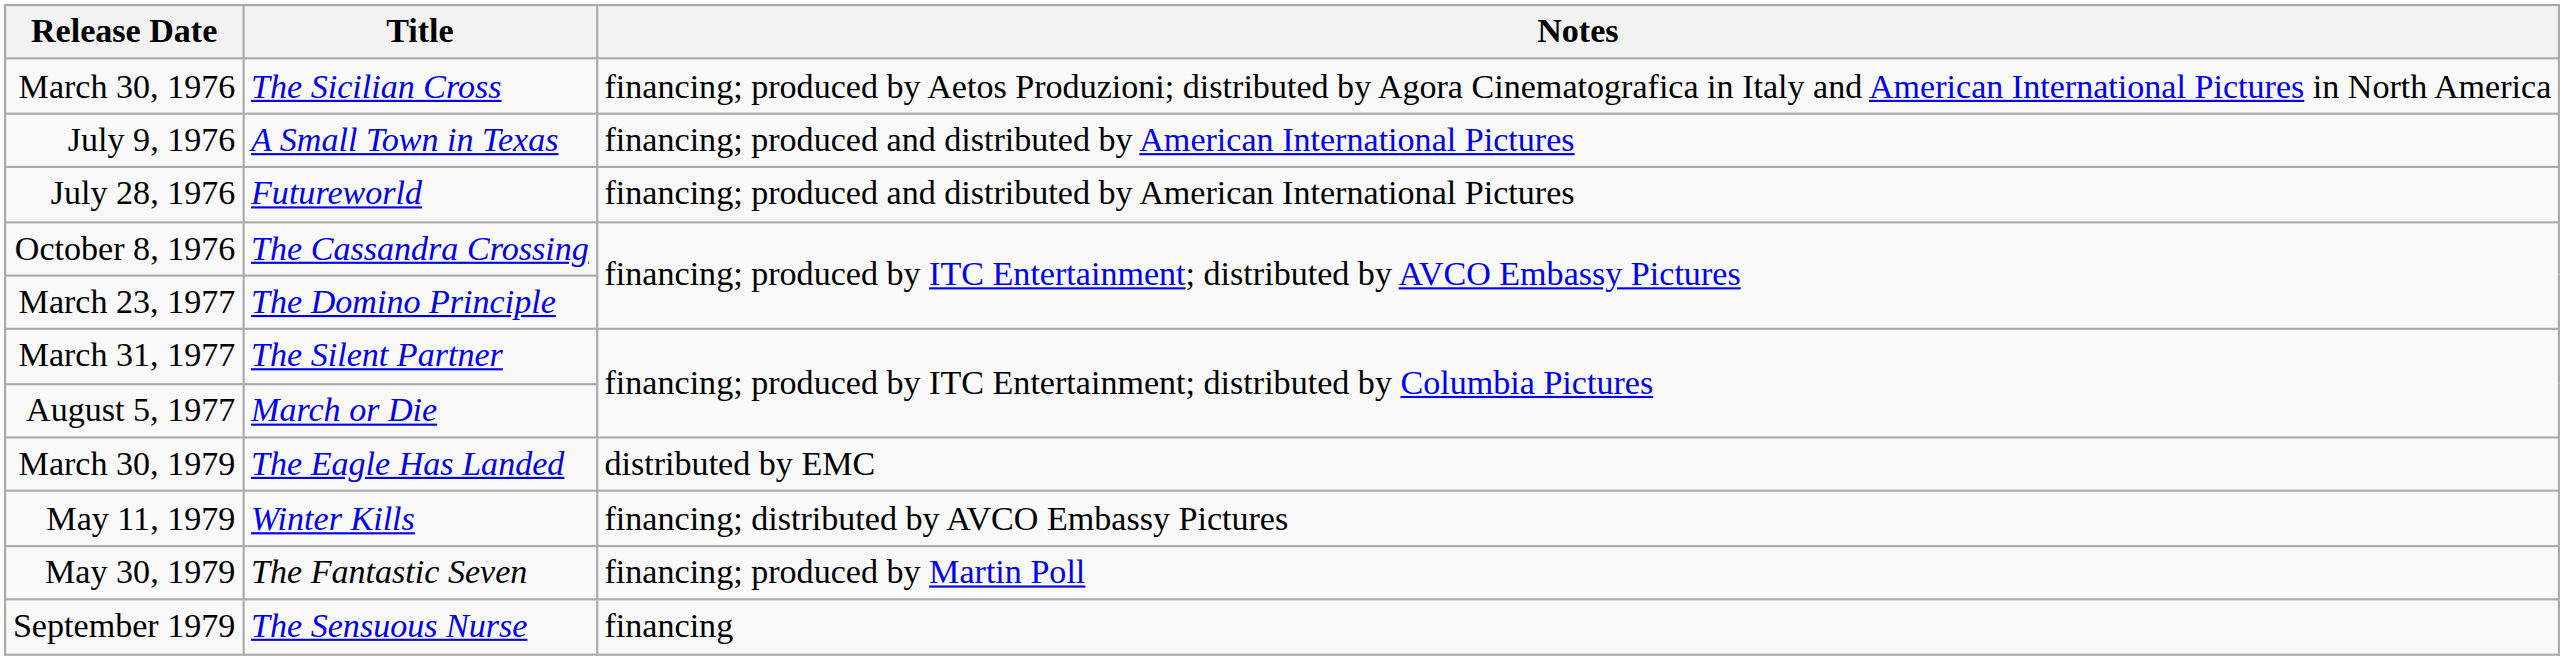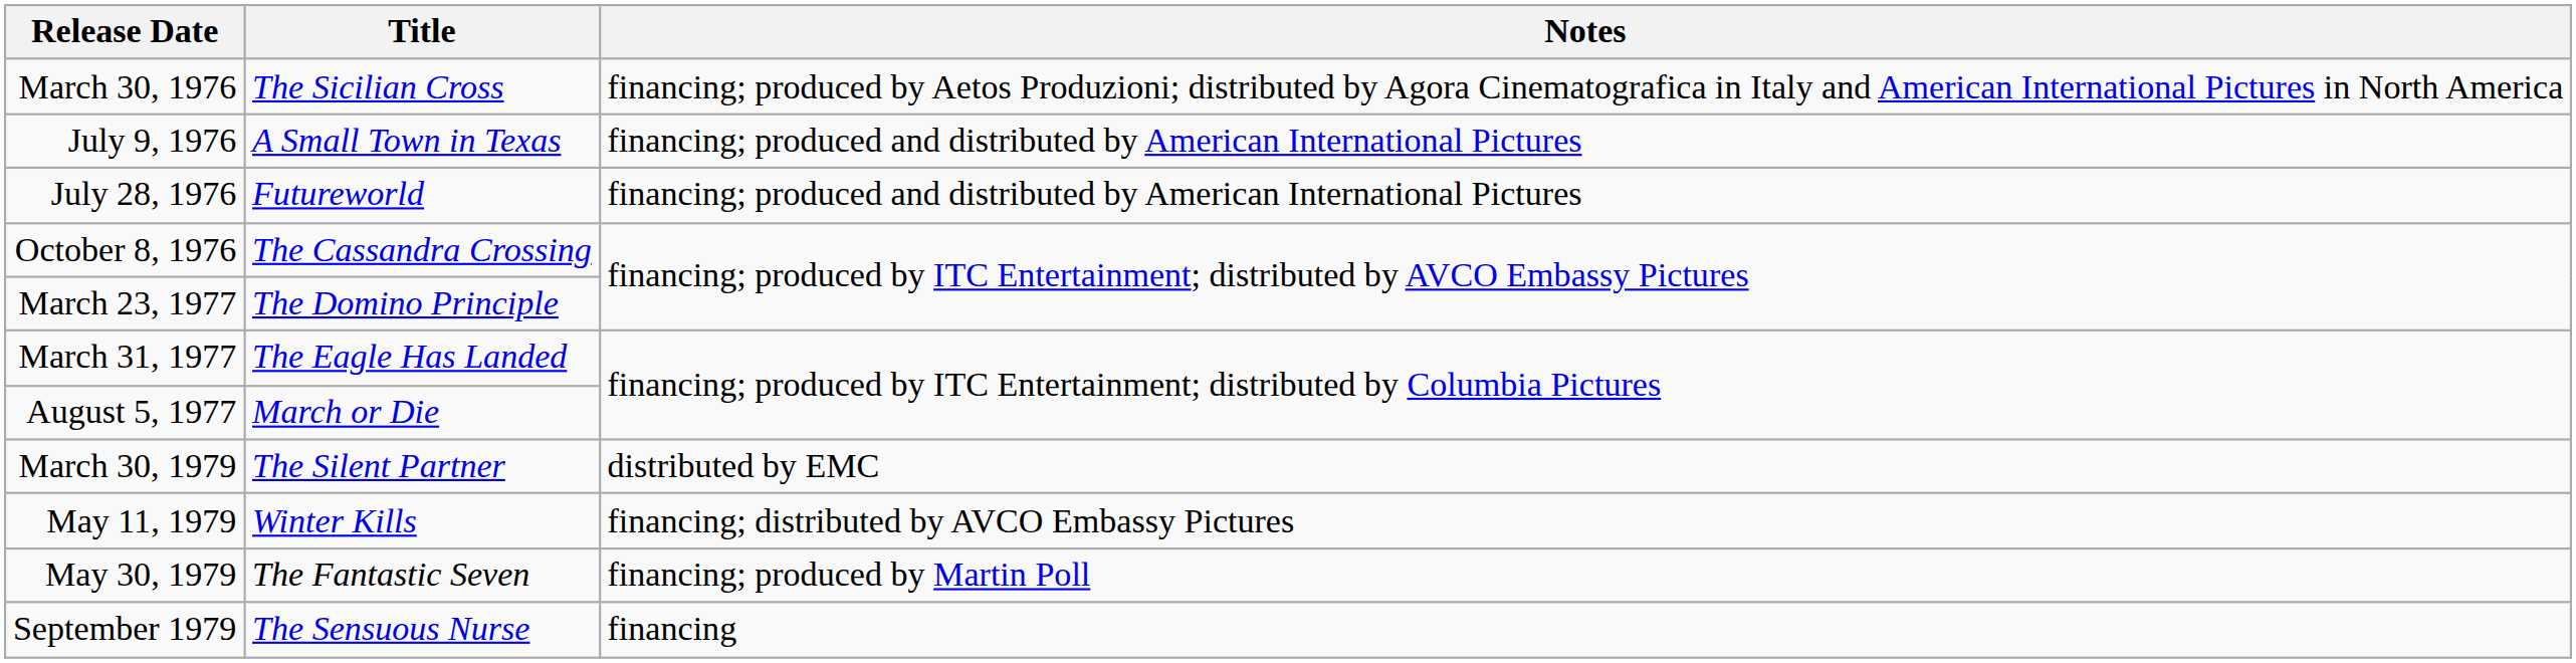 <table class="wikitable sortable">
 <tr>
 <th>Release Date</th>
 <th>Title</th>
 <th>Notes</th>
 </tr>
 <tr>
 <td align="right">March 30, 1976</td>
 <td><em><a href='#'>The Sicilian Cross</a></em></td>
 <td>financing; produced by Aetos Produzioni; distributed by Agora Cinematografica in Italy and <a href='#'>American International Pictures</a> in North America</td>
 </tr>
 <tr>
 <td align="right">July 9, 1976</td>
 <td><em><a href='#'>A Small Town in Texas</a></em></td>
 <td>financing; produced and distributed by <a href='#'>American International Pictures</a></td>
 </tr>
 <tr>
 <td align="right">July 28, 1976</td>
 <td><em><a href='#'>Futureworld</a></em></td>
 <td>financing; produced and distributed by American International Pictures</td>
 </tr>
 <tr>
 <td align="right">October 8, 1976</td>
 <td><em><a href='#'>The Cassandra Crossing</a></em></td>
 <td rowspan="2">financing; produced by <a href='#'>ITC Entertainment</a>; distributed by <a href='#'>AVCO Embassy Pictures</a></td>
 </tr>
 <tr>
 <td align="right">March 23, 1977</td>
 <td><em><a href='#'>The Domino Principle</a></em></td>
 </tr>
 <tr>
 <td align="right">March 31, 1977</td>
-<td><em><a href='#'>The Silent Partner</a></em></td>
+<td><em><a href='#'>The Eagle Has Landed</a></em></td>
 <td rowspan="2">financing; produced by ITC Entertainment; distributed by <a href='#'>Columbia Pictures</a></td>
 </tr>
 <tr>
 <td align="right">August 5, 1977</td>
 <td><em><a href='#'>March or Die</a></em></td>
 </tr>
 <tr>
 <td align="right">March 30, 1979</td>
-<td><em><a href='#'>The Eagle Has Landed</a></em></td>
+<td><em><a href='#'>The Silent Partner</a></em></td>
 <td>distributed by EMC</td>
 </tr>
 <tr>
 <td align="right">May 11, 1979</td>
 <td><em><a href='#'>Winter Kills</a></em></td>
 <td>financing; distributed by AVCO Embassy Pictures</td>
 </tr>
 <tr>
 <td align="right">May 30, 1979</td>
 <td><em>The Fantastic Seven</em></td>
 <td>financing; produced by <a href='#'>Martin Poll</a></td>
 </tr>
 <tr>
 <td align="right">September 1979</td>
 <td><em><a href='#'>The Sensuous Nurse</a></em></td>
 <td>financing</td>
 </tr>
 </table>
